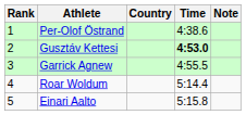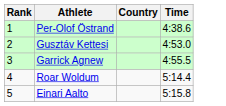 <table class="wikitable sortable">
 <tr>
 <th>Rank</th>
 <th>Athlete</th>
 <th>Country</th>
 <th>Time</th>
-<th>Note</th>
 </tr>
 <tr bgcolor=#CCFFCC>
 <td>1</td>
 <td><a href='#'>Per-Olof Östrand</a></td>
 <td></td>
 <td>4:38.6</td>
-<td></td>
 </tr>
 <tr bgcolor=#CCFFCC>
 <td>2</td>
 <td><a href='#'>Gusztáv Kettesi</a></td>
 <td></td>
-<td><strong>4:53.0</strong></td>
-<td></td>
+<td>4:53.0</td>
 </tr>
 <tr bgcolor=#CCFFCC>
 <td>3</td>
 <td><a href='#'>Garrick Agnew</a></td>
 <td></td>
 <td>4:55.5</td>
-<td></td>
 </tr>
 <tr>
 <td>4</td>
 <td><a href='#'>Roar Woldum</a></td>
 <td></td>
 <td>5:14.4</td>
-<td></td>
 </tr>
 <tr>
 <td>5</td>
 <td><a href='#'>Einari Aalto</a></td>
 <td></td>
 <td>5:15.8</td>
-<td></td>
 </tr>
 </table>
